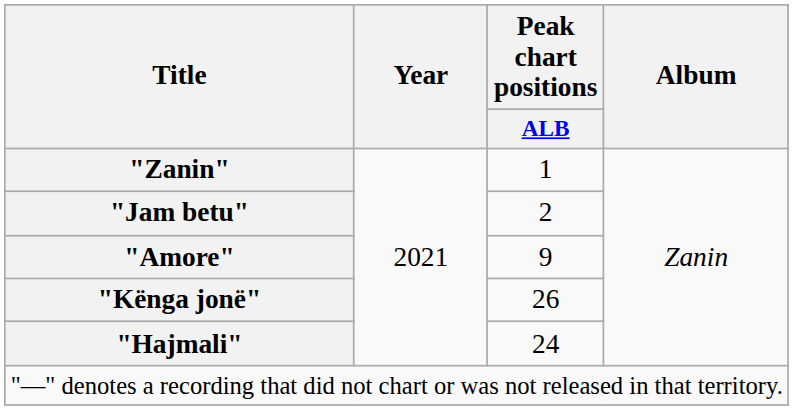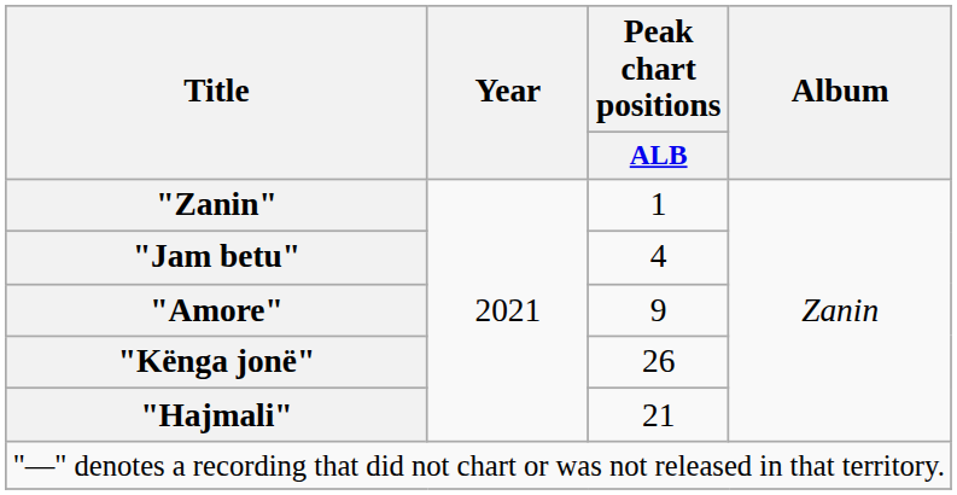 <table class="wikitable plainrowheaders" style="text-align:center;">
 <tr>
 <th scope="col" rowspan="2">Title</th>
 <th scope="col" rowspan="2">Year</th>
 <th scope="col" colspan="1">Peak<br>chart<br>positions</th>
 <th scope="col" rowspan="2">Album</th>
 </tr>
 <tr>
 <th style="width:3em; font-size:85%;"><a href='#'>ALB</a><br></th>
 </tr>
 <tr>
 <th scope="row">"Zanin"</th>
 <td rowspan="5">2021</td>
 <td>1</td>
 <td rowspan="5"><em>Zanin</em></td>
 </tr>
 <tr>
 <th scope="row">"Jam betu"</th>
-<td>2</td>
+<td>4</td>
 </tr>
 <tr>
 <th scope="row">"Amore"</th>
 <td>9</td>
 </tr>
 <tr>
 <th scope="row">"Kënga jonë"</th>
 <td>26</td>
 </tr>
 <tr>
 <th scope="row">"Hajmali"</th>
-<td>24</td>
+<td>21</td>
 </tr>
 <tr>
 <td colspan="11" style="font-size:90%">"—" denotes a recording that did not chart or was not released in that territory.</td>
 </tr>
 </table>
